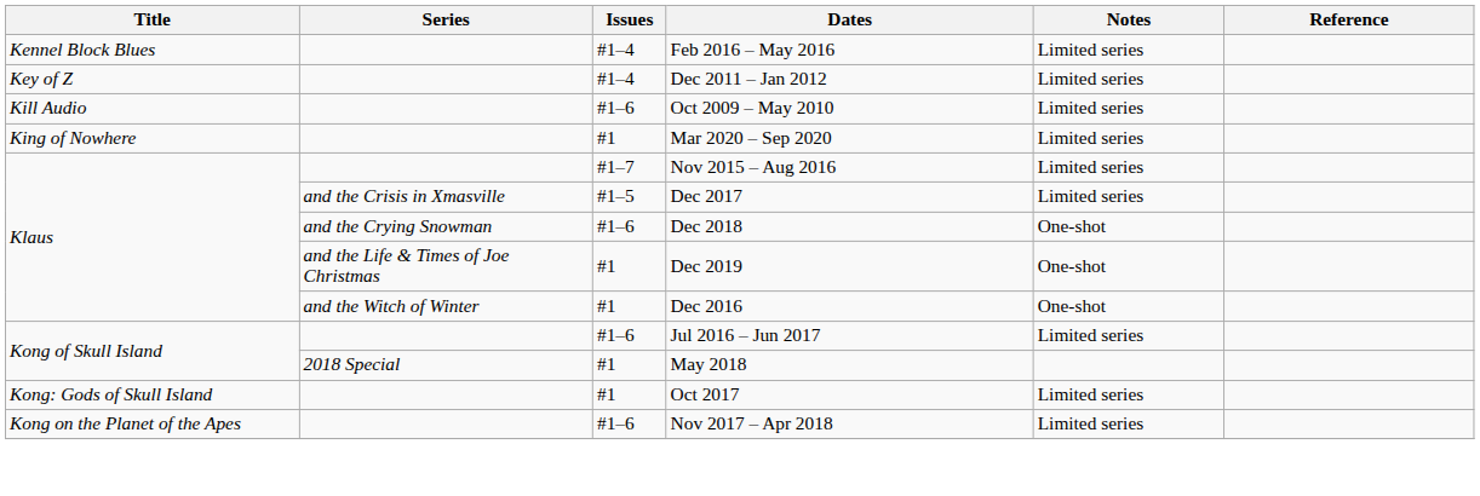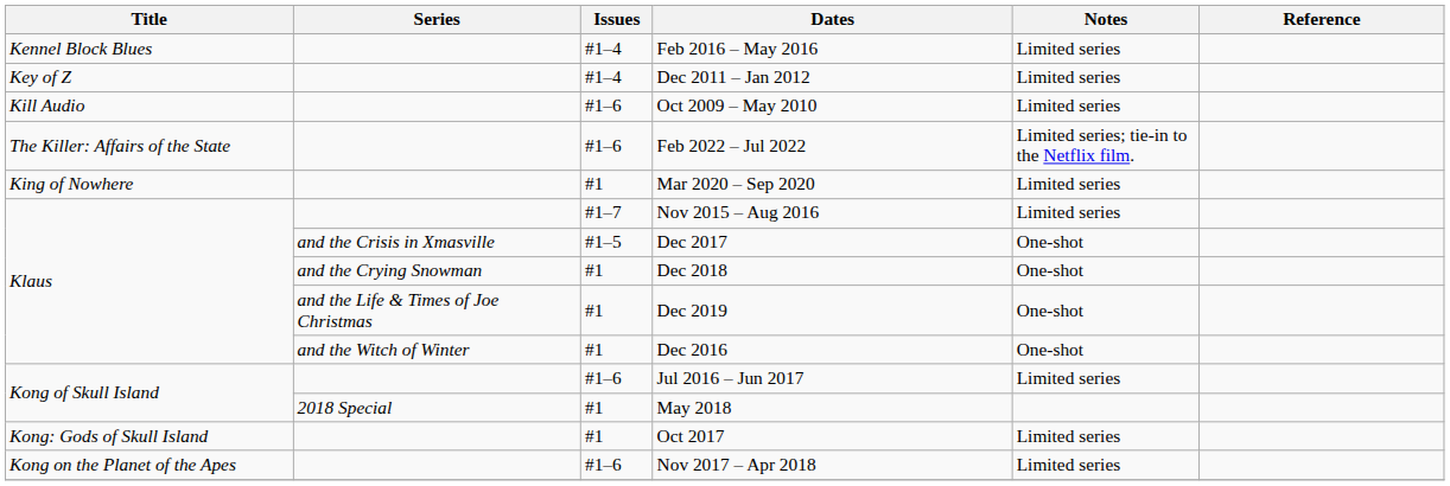 <table class="wikitable sortable" style="width:100%;">
 <tr>
 <th width=20%>Title</th>
 <th width=20%>Series</th>
 <th width=5%>Issues</th>
 <th width=25%>Dates</th>
 <th width=13%>Notes</th>
 <th>Reference</th>
 </tr>
 <tr>
 <td><em>Kennel Block Blues</em></td>
 <td></td>
 <td>#1–4</td>
 <td>Feb 2016 – May 2016</td>
 <td>Limited series</td>
 <td></td>
 </tr>
 <tr>
 <td><em>Key of Z</em></td>
 <td></td>
 <td>#1–4</td>
 <td>Dec 2011 – Jan 2012</td>
 <td>Limited series</td>
 <td></td>
 </tr>
 <tr>
 <td><em>Kill Audio</em></td>
 <td></td>
 <td>#1–6</td>
 <td>Oct 2009 – May 2010</td>
 <td>Limited series</td>
 <td></td>
 </tr>
 <tr>
+<td><em>The Killer: Affairs of the State</em></td>
+<td></td>
+<td>#1–6</td>
+<td>Feb 2022 – Jul 2022</td>
+<td>Limited series; tie-in to the <a href='#'>Netflix film</a>.</td>
+<td></td>
+</tr>
+<tr>
 <td><em>King of Nowhere</em></td>
 <td></td>
 <td>#1</td>
 <td>Mar 2020 – Sep 2020</td>
 <td>Limited series</td>
 <td></td>
 </tr>
 <tr>
 <td rowspan="5"><em>Klaus</em></td>
 <td></td>
 <td>#1–7</td>
 <td>Nov 2015 – Aug 2016</td>
 <td>Limited series</td>
 <td></td>
 </tr>
 <tr>
 <td><em>and the Crisis in Xmasville</em></td>
 <td>#1–5</td>
 <td>Dec 2017</td>
-<td>Limited series</td>
+<td>One-shot</td>
 <td></td>
 </tr>
 <tr>
 <td><em>and the Crying Snowman</em></td>
-<td>#1–6</td>
+<td>#1</td>
 <td>Dec 2018</td>
 <td>One-shot</td>
 <td></td>
 </tr>
 <tr>
 <td><em>and the Life & Times of Joe Christmas</em></td>
 <td>#1</td>
 <td>Dec 2019</td>
 <td>One-shot</td>
 <td></td>
 </tr>
 <tr>
 <td><em>and the Witch of Winter</em></td>
 <td>#1</td>
 <td>Dec 2016</td>
 <td>One-shot</td>
 <td></td>
 </tr>
 <tr>
 <td rowspan="2"><em>Kong of Skull Island</em></td>
 <td></td>
 <td>#1–6</td>
 <td>Jul 2016 – Jun 2017</td>
 <td>Limited series</td>
 <td></td>
 </tr>
 <tr>
 <td><em>2018 Special</em></td>
 <td>#1</td>
 <td>May 2018</td>
 <td></td>
 <td></td>
 </tr>
 <tr>
 <td><em>Kong: Gods of Skull Island</em></td>
 <td></td>
 <td>#1</td>
 <td>Oct 2017</td>
 <td>Limited series</td>
 <td></td>
 </tr>
 <tr>
 <td><em>Kong on the Planet of the Apes</em></td>
 <td></td>
 <td>#1–6</td>
 <td>Nov 2017 – Apr 2018</td>
 <td>Limited series</td>
 <td></td>
 </tr>
 <tr>
 </tr>
 </table>
